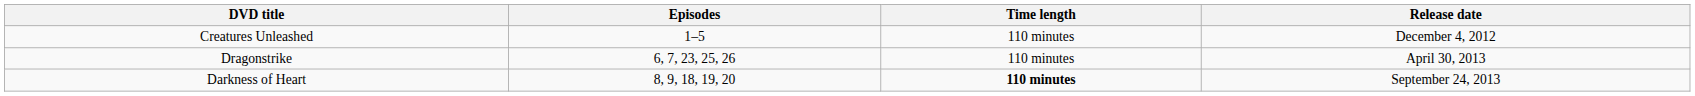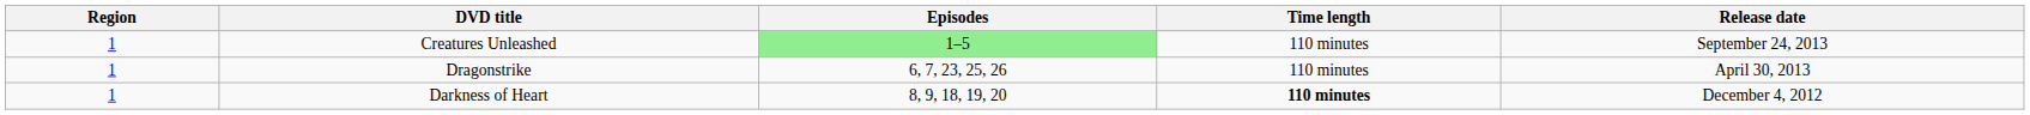 <table class="wikitable" style="width: 100%; margin: auto;">
 <tr>
+<th>Region</th>
 <th>DVD title</th>
 <th>Episodes</th>
 <th>Time length</th>
 <th>Release date</th>
 </tr>
 <tr>
+<td style="text-align: center"><a href='#'>1</a></td>
 <td style="text-align: center">Creatures Unleashed</td>
-<td style="text-align: center">1–5</td>
+<td style="background: lightgreen; text-align: center">1–5</td>
 <td style="text-align: center">110 minutes</td>
-<td style="text-align: center">December 4, 2012</td>
+<td style="text-align: center">September 24, 2013</td>
 </tr>
 <tr>
+<td style="text-align: center"><a href='#'>1</a></td>
 <td style="text-align: center">Dragonstrike</td>
 <td style="text-align: center">6, 7, 23, 25, 26</td>
 <td style="text-align: center">110 minutes</td>
 <td style="text-align: center">April 30, 2013</td>
 </tr>
 <tr>
+<td style="text-align: center"><a href='#'>1</a></td>
 <td style="text-align: center">Darkness of Heart</td>
 <td style="text-align: center">8, 9, 18, 19, 20</td>
 <td style="text-align: center"><strong>110 minutes</strong></td>
-<td style="text-align: center">September 24, 2013</td>
+<td style="text-align: center">December 4, 2012</td>
 </tr>
 </table>
